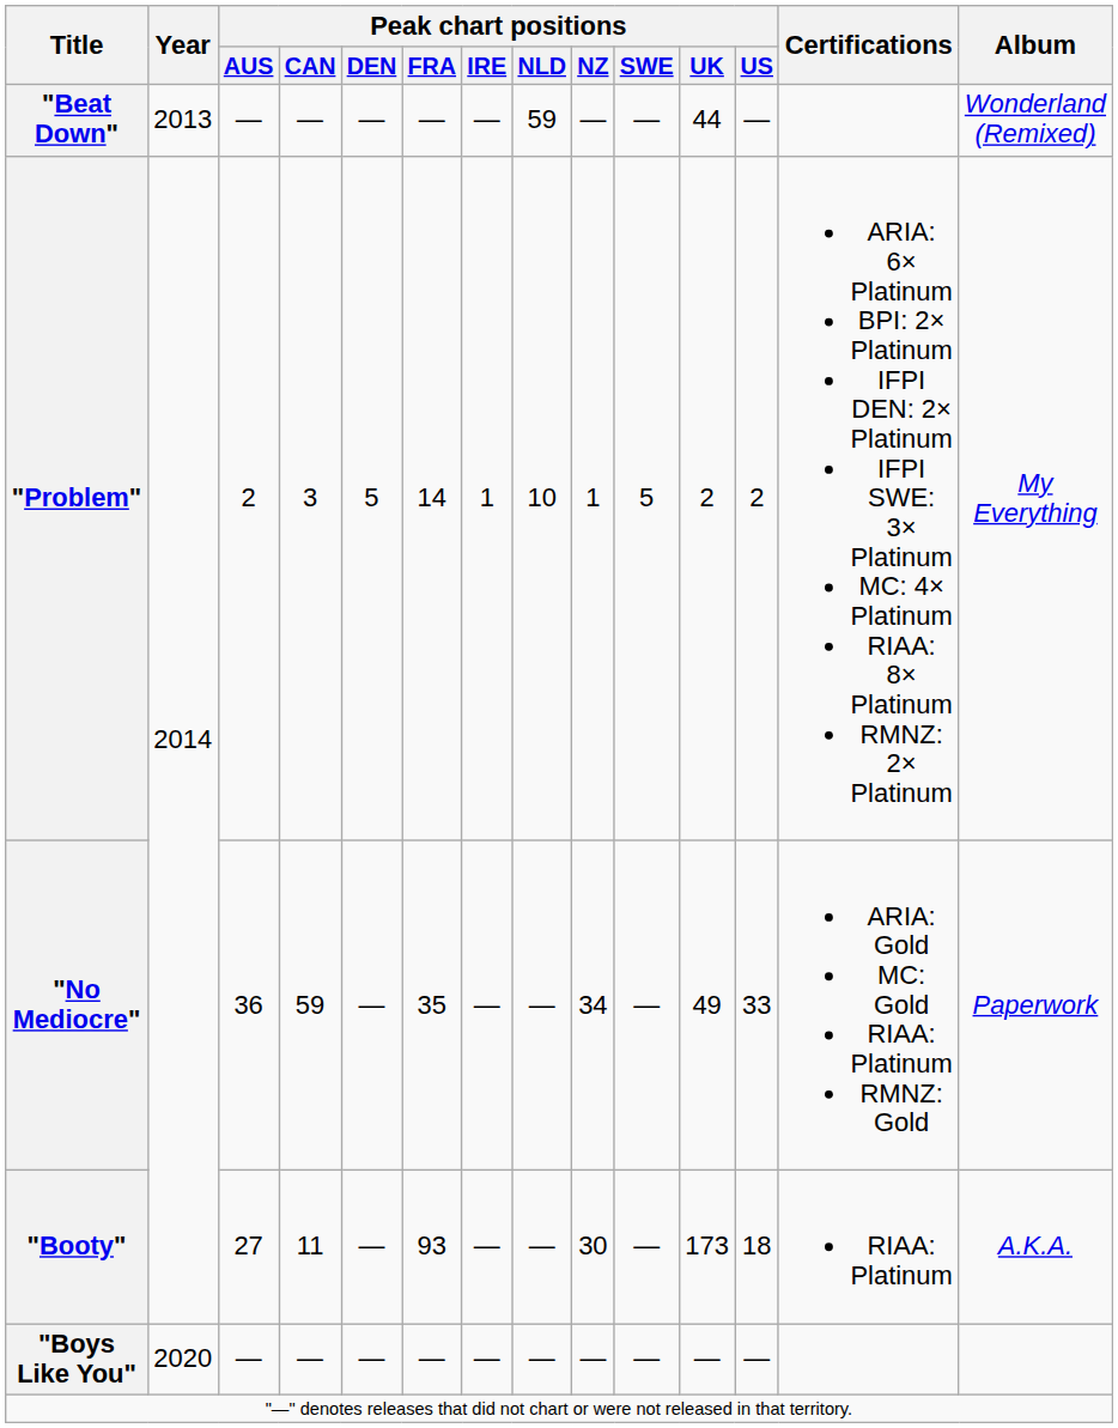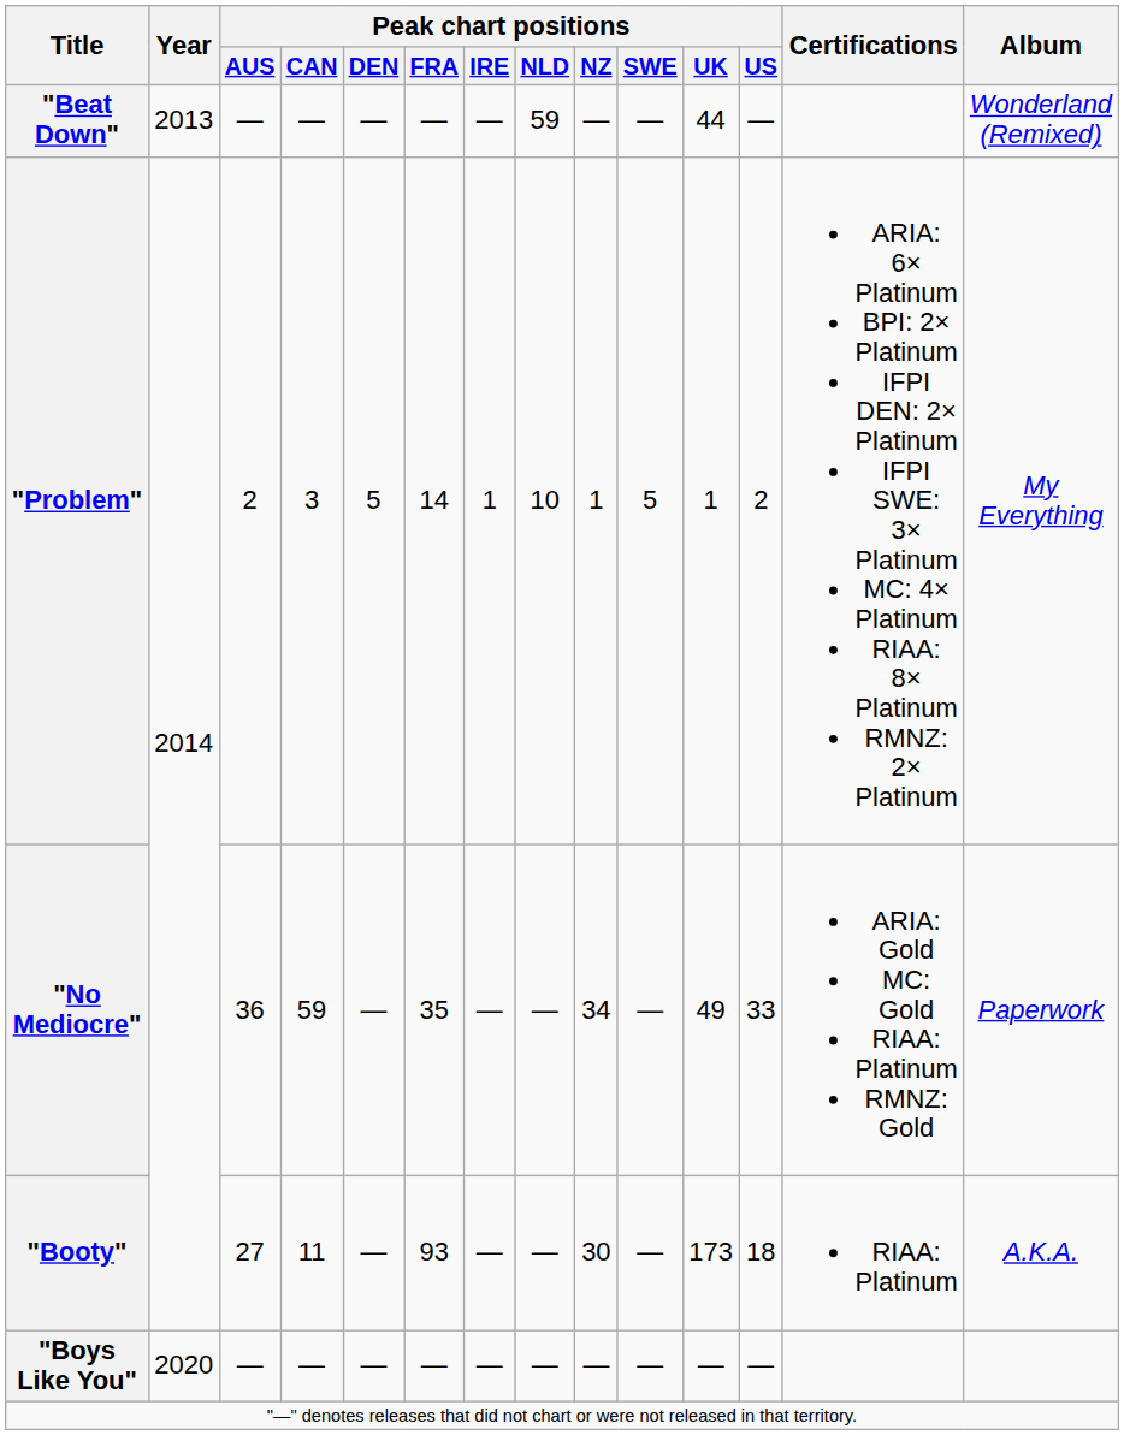 <table class="wikitable plainrowheaders" style="text-align:center;">
 <tr>
 <th scope="col" rowspan="2" style="width:18em;">Title</th>
 <th scope="col" rowspan="2">Year</th>
 <th scope="col" colspan="10">Peak chart positions</th>
 <th scope="col" rowspan="2" style="width:14em;">Certifications</th>
 <th scope="col" rowspan="2">Album</th>
 </tr>
 <tr>
 <th scope="col" style="width:2.5em;font-size:90%;"><a href='#'>AUS</a><br></th>
 <th scope="col" style="width:2.5em;font-size:90%;"><a href='#'>CAN</a><br></th>
 <th scope="col" style="width:2.5em;font-size:90%;"><a href='#'>DEN</a><br></th>
 <th scope="col" style="width:2.5em;font-size:90%;"><a href='#'>FRA</a><br></th>
 <th scope="col" style="width:2.5em;font-size:90%;"><a href='#'>IRE</a><br></th>
 <th scope="col" style="width:2.5em;font-size:90%;"><a href='#'>NLD</a><br></th>
 <th scope="col" style="width:2.5em;font-size:90%;"><a href='#'>NZ</a><br></th>
 <th scope="col" style="width:2.5em;font-size:90%;"><a href='#'>SWE</a><br></th>
 <th scope="col" style="width:2.5em;font-size:90%;"><a href='#'>UK</a><br></th>
 <th scope="col" style="width:2.5em;font-size:90%;"><a href='#'>US</a><br></th>
 </tr>
 <tr>
 <th scope="row">"<a href='#'>Beat Down</a>"<br></th>
 <td>2013</td>
 <td>—</td>
 <td>—</td>
 <td>—</td>
 <td>—</td>
 <td>—</td>
 <td>59</td>
 <td>—</td>
 <td>—</td>
 <td>44</td>
 <td>—</td>
 <td></td>
 <td><em><a href='#'>Wonderland (Remixed)</a></em></td>
 </tr>
 <tr>
 <th scope="row">"<a href='#'>Problem</a>"<br></th>
 <td rowspan="3">2014</td>
 <td>2</td>
 <td>3</td>
 <td>5</td>
 <td>14</td>
 <td>1</td>
 <td>10</td>
 <td>1</td>
 <td>5</td>
-<td>2</td>
+<td>1</td>
 <td>2</td>
 <td><br><ul><li>ARIA: 6× Platinum</li><li>BPI: 2× Platinum</li><li>IFPI DEN: 2× Platinum</li><li>IFPI SWE: 3× Platinum</li><li>MC: 4× Platinum</li><li>RIAA: 8× Platinum</li><li>RMNZ: 2× Platinum</li></ul></td>
 <td><em><a href='#'>My Everything</a></em></td>
 </tr>
 <tr>
 <th scope="row">"<a href='#'>No Mediocre</a>"<br></th>
 <td>36</td>
 <td>59</td>
 <td>—</td>
 <td>35</td>
 <td>—</td>
 <td>—</td>
 <td>34</td>
 <td>—</td>
 <td>49</td>
 <td>33</td>
 <td><br><ul><li>ARIA: Gold</li><li>MC: Gold</li><li>RIAA: Platinum</li><li>RMNZ: Gold</li></ul></td>
 <td><em><a href='#'>Paperwork</a></em></td>
 </tr>
 <tr>
 <th scope="row">"<a href='#'>Booty</a>"<br></th>
 <td>27</td>
 <td>11</td>
 <td>—</td>
 <td>93</td>
 <td>—</td>
 <td>—</td>
 <td>30</td>
 <td>—</td>
 <td>173</td>
 <td>18</td>
 <td><br><ul><li>RIAA: Platinum</li></ul></td>
 <td><em><a href='#'>A.K.A.</a></em></td>
 </tr>
 <tr>
 <th scope="row">"Boys Like You"<br></th>
 <td>2020</td>
 <td>—</td>
 <td>—</td>
 <td>—</td>
 <td>—</td>
 <td>—</td>
 <td>—</td>
 <td>—</td>
 <td>—</td>
 <td>—</td>
 <td>—</td>
 <td></td>
 <td></td>
 </tr>
 <tr>
 <td align="center" colspan="15" style="font-size:8pt">"—" denotes releases that did not chart or were not released in that territory.</td>
 </tr>
 </table>
